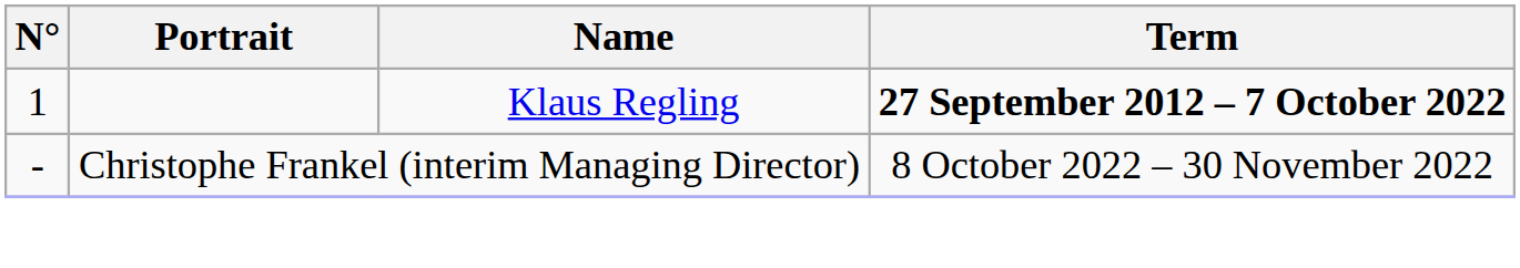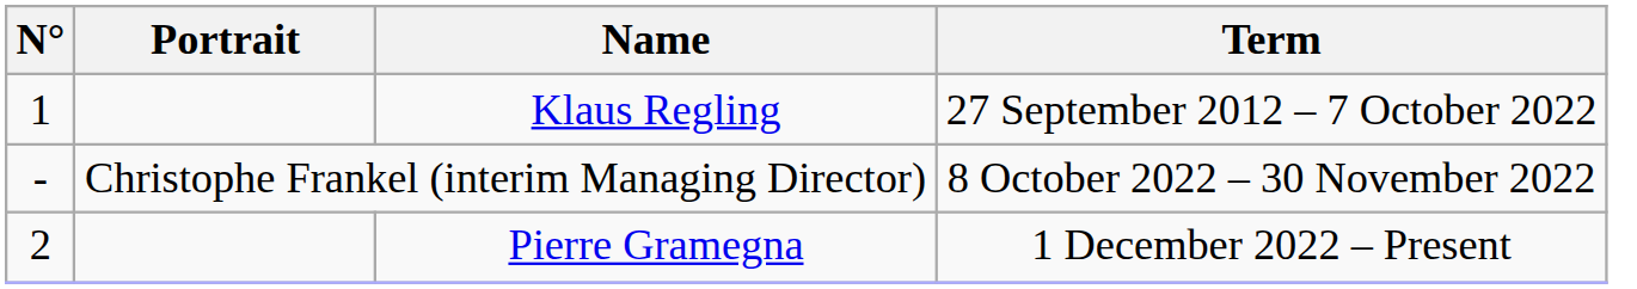 <table class="wikitable mw-collapsible" style="text-align:center; border:1px #AAAAFF solid">
 <tr>
 <th>N°</th>
 <th>Portrait</th>
 <th>Name</th>
 <th>Term</th>
 </tr>
 <tr>
 <td>1</td>
 <td></td>
 <td><a href='#'>Klaus Regling</a></td>
-<td><strong>27 September 2012 – 7 October 2022</strong></td>
+<td>27 September 2012 – 7 October 2022</td>
 </tr>
 <tr>
 <td>-</td>
 <td colspan=2>Christophe Frankel (interim Managing Director) </td>
 <td>8 October 2022 – 30 November 2022</td>
 </tr>
 <tr>
+<td>2</td>
+<td></td>
+<td><a href='#'>Pierre Gramegna</a></td>
+<td>1 December 2022 – Present</td>
+</tr>
+<tr>
 </tr>
 </table>
